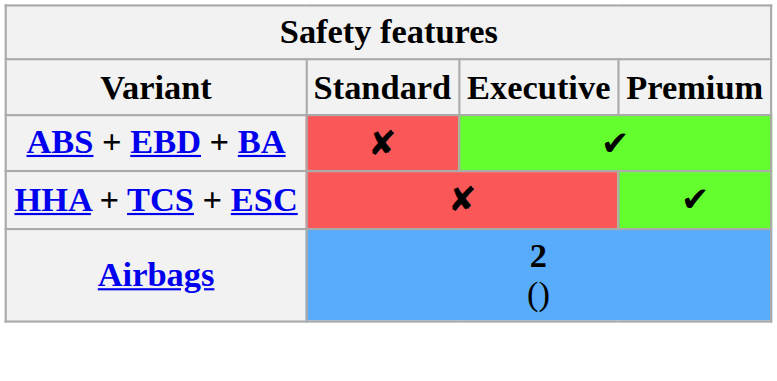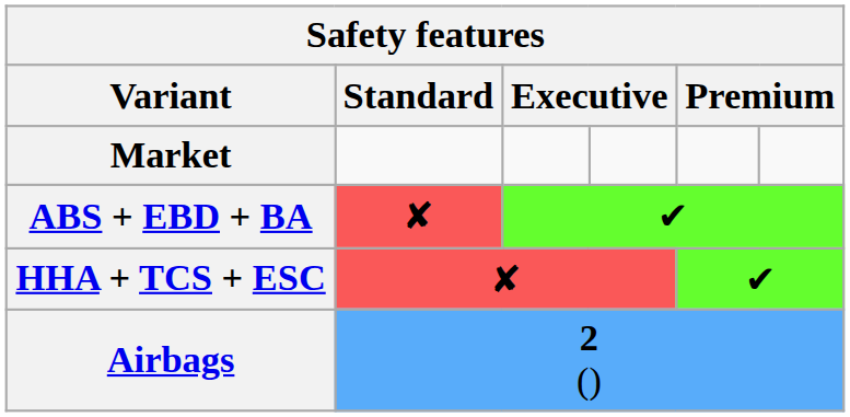 <table class="wikitable" align="right">
 <tr>
 <th colspan="6" align="center">Safety features </th>
 </tr>
 <tr>
 <th scope="col" colspan="1">Variant</th>
 <th scope="col">Standard</th>
 <th colspan="2" scope="col">Executive</th>
 <th colspan="2" scope="col">Premium</th>
+</tr>
+<tr>
+<th>Market</th>
+<td colspan="1" align="center"></td>
+<td colspan="1" align="center"></td>
+<td colspan="1" align="center"></td>
+<td colspan="1" align="center"></td>
+<td colspan="1" align="center"></td>
 </tr>
 <tr>
 <th><a href='#'>ABS</a> + <a href='#'>EBD</a> + <a href='#'>BA</a></th>
 <td style="background: #FA5858; color: black" align="center">✘</td>
 <td colspan="4" style="background: #64FE2E; color: black" align="center">✔</td>
 </tr>
 <tr>
 <th><a href='#'>HHA</a> + <a href='#'>TCS</a> + <a href='#'>ESC</a></th>
 <td colspan="3" style="background: #FA5858; color: black" align="center">✘</td>
 <td colspan="2" style="background: #64FE2E; color: black" align="center">✔</td>
 </tr>
 <tr>
 <th><a href='#'>Airbags</a></th>
 <td colspan="5" style="background: #58ACFA; color: black" align="center"><strong>2</strong><br>()</td>
 </tr>
 </table>
